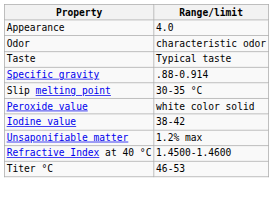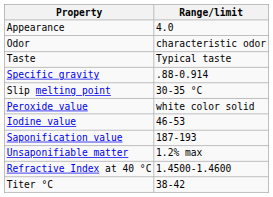 <table class="wikitable">
 <tr>
 <th>Property</th>
 <th>Range/limit</th>
 </tr>
 <tr>
 <td>Appearance</td>
 <td>4.0</td>
 </tr>
 <tr>
 <td>Odor</td>
 <td>characteristic odor</td>
 </tr>
 <tr>
 <td>Taste</td>
 <td>Typical taste</td>
 </tr>
 <tr>
 <td><a href='#'>Specific gravity</a></td>
 <td>.88-0.914</td>
 </tr>
 <tr>
 <td>Slip <a href='#'>melting point</a></td>
 <td>30-35 °C</td>
 </tr>
 <tr>
 <td><a href='#'>Peroxide value</a></td>
 <td>white color solid</td>
 </tr>
 <tr>
 <td><a href='#'>Iodine value</a></td>
-<td>38-42</td>
+<td>46-53</td>
+</tr>
+<tr>
+<td><a href='#'>Saponification value</a></td>
+<td>187-193</td>
 </tr>
 <tr>
 <td><a href='#'>Unsaponifiable matter</a></td>
 <td>1.2% max</td>
 </tr>
 <tr>
 <td><a href='#'>Refractive Index</a> at 40 °C</td>
 <td>1.4500-1.4600</td>
 </tr>
 <tr>
 <td>Titer °C</td>
-<td>46-53</td>
+<td>38-42</td>
 </tr>
 </table>
